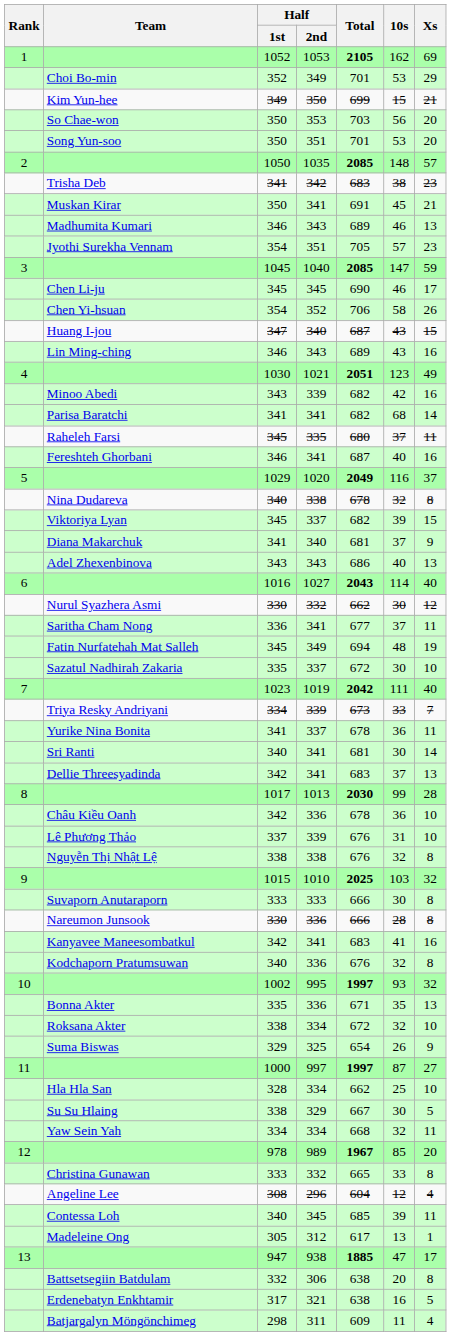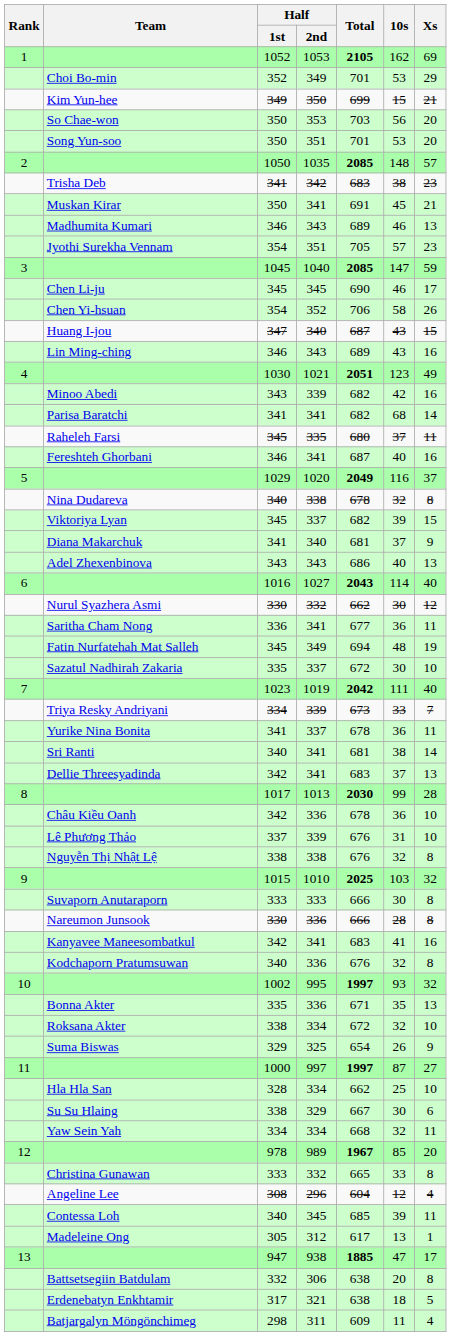 <table class="wikitable" style="text-align:center">
 <tr>
 <th rowspan=2 width=40>Rank</th>
 <th rowspan=2 width=250>Team</th>
 <th colspan=2>Half</th>
 <th rowspan=2 width=50>Total</th>
 <th rowspan=2 width=30>10s</th>
 <th rowspan=2 width=30>Xs</th>
 </tr>
 <tr>
 <th width=40>1st</th>
 <th width=40>2nd</th>
 </tr>
 <tr bgcolor="aaffaa">
 <td>1</td>
 <td align=left></td>
 <td>1052</td>
 <td>1053</td>
 <td><strong>2105</strong></td>
 <td>162</td>
 <td>69</td>
 </tr>
 <tr bgcolor=ccffcc>
 <td></td>
 <td align=left><a href='#'>Choi Bo-min</a></td>
 <td>352</td>
 <td>349</td>
 <td>701</td>
 <td>53</td>
 <td>29</td>
 </tr>
 <tr>
 <td></td>
 <td align=left><a href='#'>Kim Yun-hee</a></td>
 <td><s>349</s></td>
 <td><s>350</s></td>
 <td><s>699</s></td>
 <td><s>15</s></td>
 <td><s>21</s></td>
 </tr>
 <tr bgcolor=ccffcc>
 <td></td>
 <td align=left><a href='#'>So Chae-won</a></td>
 <td>350</td>
 <td>353</td>
 <td>703</td>
 <td>56</td>
 <td>20</td>
 </tr>
 <tr bgcolor=ccffcc>
 <td></td>
 <td align=left><a href='#'>Song Yun-soo</a></td>
 <td>350</td>
 <td>351</td>
 <td>701</td>
 <td>53</td>
 <td>20</td>
 </tr>
 <tr bgcolor="aaffaa">
 <td>2</td>
 <td align=left></td>
 <td>1050</td>
 <td>1035</td>
 <td><strong>2085</strong></td>
 <td>148</td>
 <td>57</td>
 </tr>
 <tr>
 <td></td>
 <td align=left><a href='#'>Trisha Deb</a></td>
 <td><s>341</s></td>
 <td><s>342</s></td>
 <td><s>683</s></td>
 <td><s>38</s></td>
 <td><s>23</s></td>
 </tr>
 <tr bgcolor=ccffcc>
 <td></td>
 <td align=left><a href='#'>Muskan Kirar</a></td>
 <td>350</td>
 <td>341</td>
 <td>691</td>
 <td>45</td>
 <td>21</td>
 </tr>
 <tr bgcolor=ccffcc>
 <td></td>
 <td align=left><a href='#'>Madhumita Kumari</a></td>
 <td>346</td>
 <td>343</td>
 <td>689</td>
 <td>46</td>
 <td>13</td>
 </tr>
 <tr bgcolor=ccffcc>
 <td></td>
 <td align=left><a href='#'>Jyothi Surekha Vennam</a></td>
 <td>354</td>
 <td>351</td>
 <td>705</td>
 <td>57</td>
 <td>23</td>
 </tr>
 <tr bgcolor="aaffaa">
 <td>3</td>
 <td align=left></td>
 <td>1045</td>
 <td>1040</td>
 <td><strong>2085</strong></td>
 <td>147</td>
 <td>59</td>
 </tr>
 <tr bgcolor=ccffcc>
 <td></td>
 <td align=left><a href='#'>Chen Li-ju</a></td>
 <td>345</td>
 <td>345</td>
 <td>690</td>
 <td>46</td>
 <td>17</td>
 </tr>
 <tr bgcolor=ccffcc>
 <td></td>
 <td align=left><a href='#'>Chen Yi-hsuan</a></td>
 <td>354</td>
 <td>352</td>
 <td>706</td>
 <td>58</td>
 <td>26</td>
 </tr>
 <tr>
 <td></td>
 <td align=left><a href='#'>Huang I-jou</a></td>
 <td><s>347</s></td>
 <td><s>340</s></td>
 <td><s>687</s></td>
 <td><s>43</s></td>
 <td><s>15</s></td>
 </tr>
 <tr bgcolor=ccffcc>
 <td></td>
 <td align=left><a href='#'>Lin Ming-ching</a></td>
 <td>346</td>
 <td>343</td>
 <td>689</td>
 <td>43</td>
 <td>16</td>
 </tr>
 <tr bgcolor="aaffaa">
 <td>4</td>
 <td align=left></td>
 <td>1030</td>
 <td>1021</td>
 <td><strong>2051</strong></td>
 <td>123</td>
 <td>49</td>
 </tr>
 <tr bgcolor=ccffcc>
 <td></td>
 <td align=left><a href='#'>Minoo Abedi</a></td>
 <td>343</td>
 <td>339</td>
 <td>682</td>
 <td>42</td>
 <td>16</td>
 </tr>
 <tr bgcolor=ccffcc>
 <td></td>
 <td align=left><a href='#'>Parisa Baratchi</a></td>
 <td>341</td>
 <td>341</td>
 <td>682</td>
 <td>68</td>
 <td>14</td>
 </tr>
 <tr>
 <td></td>
 <td align=left><a href='#'>Raheleh Farsi</a></td>
 <td><s>345</s></td>
 <td><s>335</s></td>
 <td><s>680</s></td>
 <td><s>37</s></td>
 <td><s>11</s></td>
 </tr>
 <tr bgcolor=ccffcc>
 <td></td>
 <td align=left><a href='#'>Fereshteh Ghorbani</a></td>
 <td>346</td>
 <td>341</td>
 <td>687</td>
 <td>40</td>
 <td>16</td>
 </tr>
 <tr bgcolor="aaffaa">
 <td>5</td>
 <td align=left></td>
 <td>1029</td>
 <td>1020</td>
 <td><strong>2049</strong></td>
 <td>116</td>
 <td>37</td>
 </tr>
 <tr>
 <td></td>
 <td align=left><a href='#'>Nina Dudareva</a></td>
 <td><s>340</s></td>
 <td><s>338</s></td>
 <td><s>678</s></td>
 <td><s>32</s></td>
 <td><s>8</s></td>
 </tr>
 <tr bgcolor=ccffcc>
 <td></td>
 <td align=left><a href='#'>Viktoriya Lyan</a></td>
 <td>345</td>
 <td>337</td>
 <td>682</td>
 <td>39</td>
 <td>15</td>
 </tr>
 <tr bgcolor=ccffcc>
 <td></td>
 <td align=left><a href='#'>Diana Makarchuk</a></td>
 <td>341</td>
 <td>340</td>
 <td>681</td>
 <td>37</td>
 <td>9</td>
 </tr>
 <tr bgcolor=ccffcc>
 <td></td>
 <td align=left><a href='#'>Adel Zhexenbinova</a></td>
 <td>343</td>
 <td>343</td>
 <td>686</td>
 <td>40</td>
 <td>13</td>
 </tr>
 <tr bgcolor="aaffaa">
 <td>6</td>
 <td align=left></td>
 <td>1016</td>
 <td>1027</td>
 <td><strong>2043</strong></td>
 <td>114</td>
 <td>40</td>
 </tr>
 <tr>
 <td></td>
 <td align=left><a href='#'>Nurul Syazhera Asmi</a></td>
 <td><s>330</s></td>
 <td><s>332</s></td>
 <td><s>662</s></td>
 <td><s>30</s></td>
 <td><s>12</s></td>
 </tr>
 <tr bgcolor=ccffcc>
 <td></td>
 <td align=left><a href='#'>Saritha Cham Nong</a></td>
 <td>336</td>
 <td>341</td>
 <td>677</td>
-<td>37</td>
+<td>36</td>
 <td>11</td>
 </tr>
 <tr bgcolor=ccffcc>
 <td></td>
 <td align=left><a href='#'>Fatin Nurfatehah Mat Salleh</a></td>
 <td>345</td>
 <td>349</td>
 <td>694</td>
 <td>48</td>
 <td>19</td>
 </tr>
 <tr bgcolor=ccffcc>
 <td></td>
 <td align=left><a href='#'>Sazatul Nadhirah Zakaria</a></td>
 <td>335</td>
 <td>337</td>
 <td>672</td>
 <td>30</td>
 <td>10</td>
 </tr>
 <tr bgcolor="aaffaa">
 <td>7</td>
 <td align=left></td>
 <td>1023</td>
 <td>1019</td>
 <td><strong>2042</strong></td>
 <td>111</td>
 <td>40</td>
 </tr>
 <tr>
 <td></td>
 <td align=left><a href='#'>Triya Resky Andriyani</a></td>
 <td><s>334</s></td>
 <td><s>339</s></td>
 <td><s>673</s></td>
 <td><s>33</s></td>
 <td><s>7</s></td>
 </tr>
 <tr bgcolor=ccffcc>
 <td></td>
 <td align=left><a href='#'>Yurike Nina Bonita</a></td>
 <td>341</td>
 <td>337</td>
 <td>678</td>
 <td>36</td>
 <td>11</td>
 </tr>
 <tr bgcolor=ccffcc>
 <td></td>
 <td align=left><a href='#'>Sri Ranti</a></td>
 <td>340</td>
 <td>341</td>
 <td>681</td>
-<td>30</td>
+<td>38</td>
 <td>14</td>
 </tr>
 <tr bgcolor=ccffcc>
 <td></td>
 <td align=left><a href='#'>Dellie Threesyadinda</a></td>
 <td>342</td>
 <td>341</td>
 <td>683</td>
 <td>37</td>
 <td>13</td>
 </tr>
 <tr bgcolor="aaffaa">
 <td>8</td>
 <td align=left></td>
 <td>1017</td>
 <td>1013</td>
 <td><strong>2030</strong></td>
 <td>99</td>
 <td>28</td>
 </tr>
 <tr bgcolor=ccffcc>
 <td></td>
 <td align=left><a href='#'>Châu Kiều Oanh</a></td>
 <td>342</td>
 <td>336</td>
 <td>678</td>
 <td>36</td>
 <td>10</td>
 </tr>
 <tr bgcolor=ccffcc>
 <td></td>
 <td align=left><a href='#'>Lê Phương Thảo</a></td>
 <td>337</td>
 <td>339</td>
 <td>676</td>
 <td>31</td>
 <td>10</td>
 </tr>
 <tr bgcolor=ccffcc>
 <td></td>
 <td align=left><a href='#'>Nguyễn Thị Nhật Lệ</a></td>
 <td>338</td>
 <td>338</td>
 <td>676</td>
 <td>32</td>
 <td>8</td>
 </tr>
 <tr bgcolor="aaffaa">
 <td>9</td>
 <td align=left></td>
 <td>1015</td>
 <td>1010</td>
 <td><strong>2025</strong></td>
 <td>103</td>
 <td>32</td>
 </tr>
 <tr bgcolor=ccffcc>
 <td></td>
 <td align=left><a href='#'>Suvaporn Anutaraporn</a></td>
 <td>333</td>
 <td>333</td>
 <td>666</td>
 <td>30</td>
 <td>8</td>
 </tr>
 <tr>
 <td></td>
 <td align=left><a href='#'>Nareumon Junsook</a></td>
 <td><s>330</s></td>
 <td><s>336</s></td>
 <td><s>666</s></td>
 <td><s>28</s></td>
 <td><s>8</s></td>
 </tr>
 <tr bgcolor=ccffcc>
 <td></td>
 <td align=left><a href='#'>Kanyavee Maneesombatkul</a></td>
 <td>342</td>
 <td>341</td>
 <td>683</td>
 <td>41</td>
 <td>16</td>
 </tr>
 <tr bgcolor=ccffcc>
 <td></td>
 <td align=left><a href='#'>Kodchaporn Pratumsuwan</a></td>
 <td>340</td>
 <td>336</td>
 <td>676</td>
 <td>32</td>
 <td>8</td>
 </tr>
 <tr bgcolor="aaffaa">
 <td>10</td>
 <td align=left></td>
 <td>1002</td>
 <td>995</td>
 <td><strong>1997</strong></td>
 <td>93</td>
 <td>32</td>
 </tr>
 <tr bgcolor=ccffcc>
 <td></td>
 <td align=left><a href='#'>Bonna Akter</a></td>
 <td>335</td>
 <td>336</td>
 <td>671</td>
 <td>35</td>
 <td>13</td>
 </tr>
 <tr bgcolor=ccffcc>
 <td></td>
 <td align=left><a href='#'>Roksana Akter</a></td>
 <td>338</td>
 <td>334</td>
 <td>672</td>
 <td>32</td>
 <td>10</td>
 </tr>
 <tr bgcolor=ccffcc>
 <td></td>
 <td align=left><a href='#'>Suma Biswas</a></td>
 <td>329</td>
 <td>325</td>
 <td>654</td>
 <td>26</td>
 <td>9</td>
 </tr>
 <tr bgcolor="aaffaa">
 <td>11</td>
 <td align=left></td>
 <td>1000</td>
 <td>997</td>
 <td><strong>1997</strong></td>
 <td>87</td>
 <td>27</td>
 </tr>
 <tr bgcolor=ccffcc>
 <td></td>
 <td align=left><a href='#'>Hla Hla San</a></td>
 <td>328</td>
 <td>334</td>
 <td>662</td>
 <td>25</td>
 <td>10</td>
 </tr>
 <tr bgcolor=ccffcc>
 <td></td>
 <td align=left><a href='#'>Su Su Hlaing</a></td>
 <td>338</td>
 <td>329</td>
 <td>667</td>
 <td>30</td>
-<td>5</td>
+<td>6</td>
 </tr>
 <tr bgcolor=ccffcc>
 <td></td>
 <td align=left><a href='#'>Yaw Sein Yah</a></td>
 <td>334</td>
 <td>334</td>
 <td>668</td>
 <td>32</td>
 <td>11</td>
 </tr>
 <tr bgcolor="aaffaa">
 <td>12</td>
 <td align=left></td>
 <td>978</td>
 <td>989</td>
 <td><strong>1967</strong></td>
 <td>85</td>
 <td>20</td>
 </tr>
 <tr bgcolor=ccffcc>
 <td></td>
 <td align=left><a href='#'>Christina Gunawan</a></td>
 <td>333</td>
 <td>332</td>
 <td>665</td>
 <td>33</td>
 <td>8</td>
 </tr>
 <tr>
 <td></td>
 <td align=left><a href='#'>Angeline Lee</a></td>
 <td><s>308</s></td>
 <td><s>296</s></td>
 <td><s>604</s></td>
 <td><s>12</s></td>
 <td><s>4</s></td>
 </tr>
 <tr bgcolor=ccffcc>
 <td></td>
 <td align=left><a href='#'>Contessa Loh</a></td>
 <td>340</td>
 <td>345</td>
 <td>685</td>
 <td>39</td>
 <td>11</td>
 </tr>
 <tr bgcolor=ccffcc>
 <td></td>
 <td align=left><a href='#'>Madeleine Ong</a></td>
 <td>305</td>
 <td>312</td>
 <td>617</td>
 <td>13</td>
 <td>1</td>
 </tr>
 <tr bgcolor="aaffaa">
 <td>13</td>
 <td align=left></td>
 <td>947</td>
 <td>938</td>
 <td><strong>1885</strong></td>
 <td>47</td>
 <td>17</td>
 </tr>
 <tr bgcolor=ccffcc>
 <td></td>
 <td align=left><a href='#'>Battsetsegiin Batdulam</a></td>
 <td>332</td>
 <td>306</td>
 <td>638</td>
 <td>20</td>
 <td>8</td>
 </tr>
 <tr bgcolor=ccffcc>
 <td></td>
 <td align=left><a href='#'>Erdenebatyn Enkhtamir</a></td>
 <td>317</td>
 <td>321</td>
 <td>638</td>
-<td>16</td>
+<td>18</td>
 <td>5</td>
 </tr>
 <tr bgcolor=ccffcc>
 <td></td>
 <td align=left><a href='#'>Batjargalyn Möngönchimeg</a></td>
 <td>298</td>
 <td>311</td>
 <td>609</td>
 <td>11</td>
 <td>4</td>
 </tr>
 </table>
